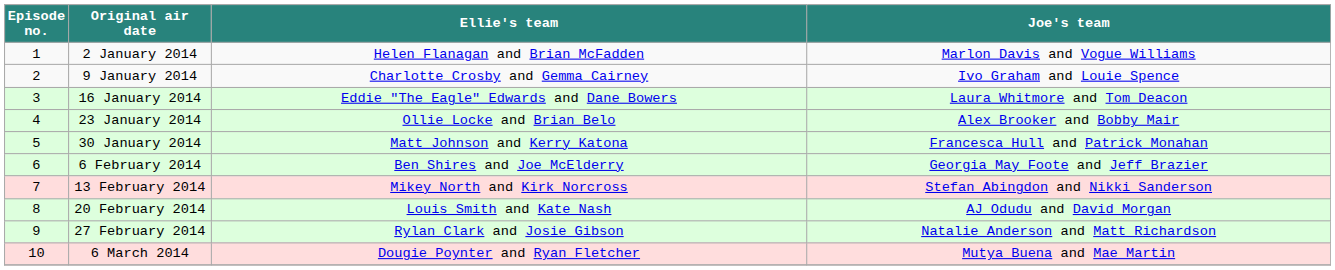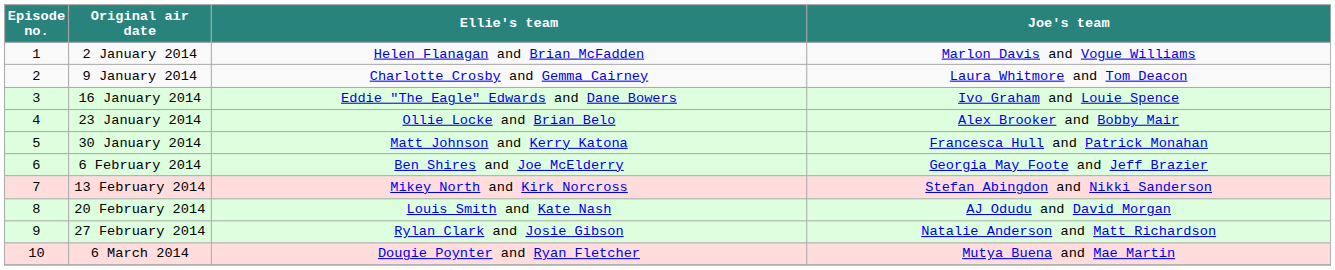 <table class="wikitable" style="text-align:center;width:100%;">
 <tr style="color:white">
 <th style="background:#28837c;" width="20">Episode<br>no.</th>
 <th style="background:#28837c;" width="130">Original air date</th>
 <th style="background:#28837c;">Ellie's team</th>
 <th style="background:#28837c;">Joe's team</th>
 </tr>
 <tr>
 <td>1</td>
 <td>2 January 2014</td>
 <td><a href='#'>Helen Flanagan</a> and <a href='#'>Brian McFadden</a></td>
 <td><a href='#'>Marlon Davis</a> and <a href='#'>Vogue Williams</a></td>
 </tr>
 <tr>
 <td>2</td>
 <td>9 January 2014</td>
 <td><a href='#'>Charlotte Crosby</a> and <a href='#'>Gemma Cairney</a></td>
-<td><a href='#'>Ivo Graham</a> and <a href='#'>Louie Spence</a></td>
+<td><a href='#'>Laura Whitmore</a> and <a href='#'>Tom Deacon</a></td>
 </tr>
 <tr bgcolor="ddffdd">
 <td>3</td>
 <td>16 January 2014</td>
 <td><a href='#'>Eddie "The Eagle" Edwards</a> and <a href='#'>Dane Bowers</a></td>
-<td><a href='#'>Laura Whitmore</a> and <a href='#'>Tom Deacon</a></td>
+<td><a href='#'>Ivo Graham</a> and <a href='#'>Louie Spence</a></td>
 </tr>
 <tr bgcolor="ddffdd">
 <td>4</td>
 <td>23 January 2014</td>
 <td><a href='#'>Ollie Locke</a> and <a href='#'>Brian Belo</a></td>
 <td><a href='#'>Alex Brooker</a> and <a href='#'>Bobby Mair</a></td>
 </tr>
 <tr bgcolor="ddffdd">
 <td>5</td>
 <td>30 January 2014</td>
 <td><a href='#'>Matt Johnson</a> and <a href='#'>Kerry Katona</a></td>
 <td><a href='#'>Francesca Hull</a> and <a href='#'>Patrick Monahan</a></td>
 </tr>
 <tr bgcolor="ddffdd">
 <td>6</td>
 <td>6 February 2014</td>
 <td><a href='#'>Ben Shires</a> and <a href='#'>Joe McElderry</a></td>
 <td><a href='#'>Georgia May Foote</a> and <a href='#'>Jeff Brazier</a></td>
 </tr>
 <tr bgcolor="#ffdddd">
 <td>7</td>
 <td>13 February 2014</td>
 <td><a href='#'>Mikey North</a> and <a href='#'>Kirk Norcross</a></td>
 <td><a href='#'>Stefan Abingdon</a> and <a href='#'>Nikki Sanderson</a></td>
 </tr>
 <tr bgcolor="ddffdd">
 <td>8</td>
 <td>20 February 2014</td>
 <td><a href='#'>Louis Smith</a> and <a href='#'>Kate Nash</a></td>
 <td><a href='#'>AJ Odudu</a> and <a href='#'>David Morgan</a></td>
 </tr>
 <tr bgcolor="ddffdd">
 <td>9</td>
 <td>27 February 2014</td>
 <td><a href='#'>Rylan Clark</a> and <a href='#'>Josie Gibson</a></td>
 <td><a href='#'>Natalie Anderson</a> and <a href='#'>Matt Richardson</a></td>
 </tr>
 <tr bgcolor="#ffdddd">
 <td>10</td>
 <td>6 March 2014</td>
 <td><a href='#'>Dougie Poynter</a> and <a href='#'>Ryan Fletcher</a></td>
 <td><a href='#'>Mutya Buena</a> and <a href='#'>Mae Martin</a></td>
 </tr>
 <tr>
 </tr>
 </table>
